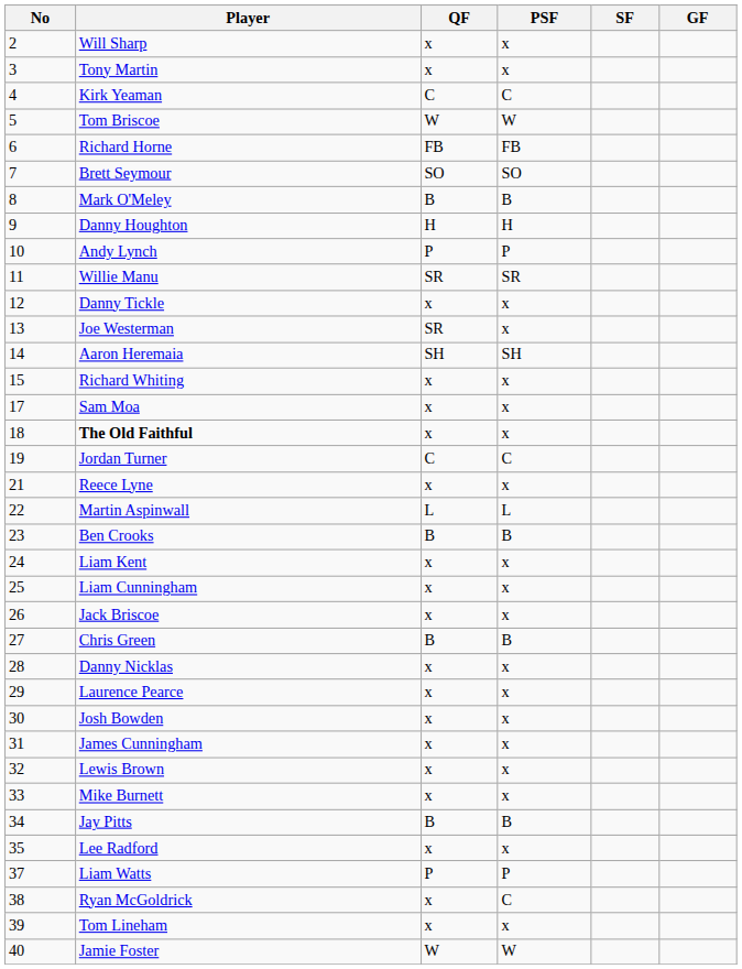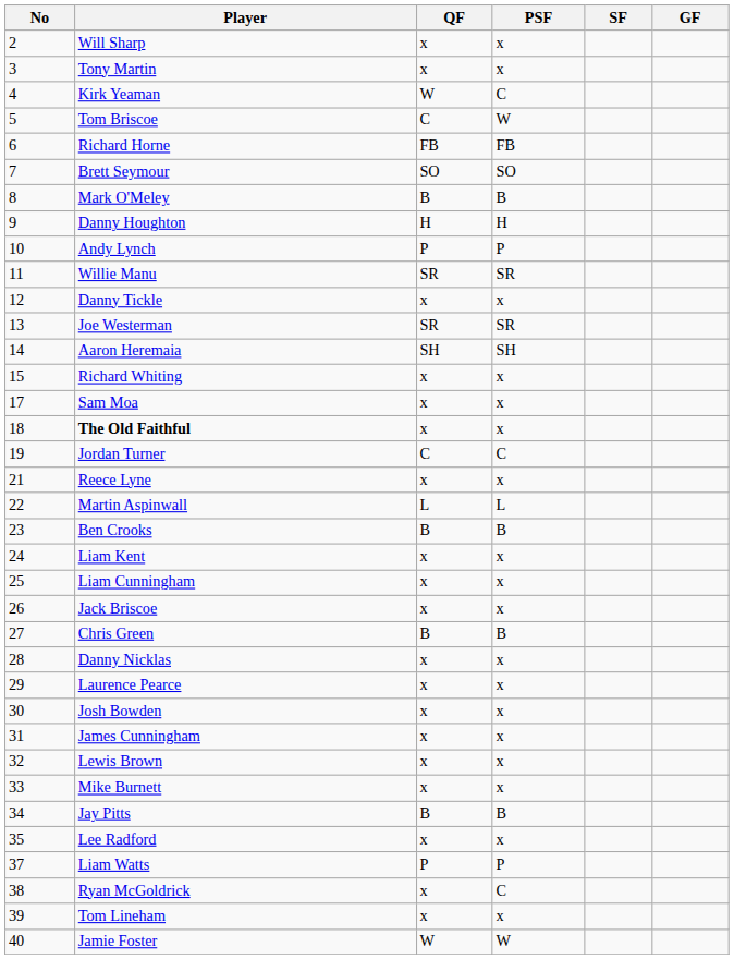 <table class="wikitable" style="font-size:85%;" width="40%">
 <tr>
 <th>No</th>
 <th>Player</th>
 <th>QF</th>
 <th>PSF</th>
 <th>SF</th>
 <th>GF</th>
 </tr>
 <tr>
 <td>2</td>
 <td><a href='#'>Will Sharp</a></td>
 <td>x</td>
 <td>x</td>
 <td></td>
 <td></td>
 </tr>
 <tr>
 <td>3</td>
 <td><a href='#'>Tony Martin</a></td>
 <td>x</td>
 <td>x</td>
 <td></td>
 <td></td>
 </tr>
 <tr>
 <td>4</td>
 <td><a href='#'>Kirk Yeaman</a></td>
-<td>C</td>
+<td>W</td>
 <td>C</td>
 <td></td>
 <td></td>
 </tr>
 <tr>
 <td>5</td>
 <td><a href='#'>Tom Briscoe</a></td>
-<td>W</td>
+<td>C</td>
 <td>W</td>
 <td></td>
 <td></td>
 </tr>
 <tr>
 <td>6</td>
 <td><a href='#'>Richard Horne</a></td>
 <td>FB</td>
 <td>FB</td>
 <td></td>
 <td></td>
 </tr>
 <tr>
 <td>7</td>
 <td><a href='#'>Brett Seymour</a></td>
 <td>SO</td>
 <td>SO</td>
 <td></td>
 <td></td>
 </tr>
 <tr>
 <td>8</td>
 <td><a href='#'>Mark O'Meley</a></td>
 <td>B</td>
 <td>B</td>
 <td></td>
 <td></td>
 </tr>
 <tr>
 <td>9</td>
 <td><a href='#'>Danny Houghton</a></td>
 <td>H</td>
 <td>H</td>
 <td></td>
 <td></td>
 </tr>
 <tr>
 <td>10</td>
 <td><a href='#'>Andy Lynch</a></td>
 <td>P</td>
 <td>P</td>
 <td></td>
 <td></td>
 </tr>
 <tr>
 <td>11</td>
 <td><a href='#'>Willie Manu</a></td>
 <td>SR</td>
 <td>SR</td>
 <td></td>
 <td></td>
 </tr>
 <tr>
 <td>12</td>
 <td><a href='#'>Danny Tickle</a></td>
 <td>x</td>
 <td>x</td>
 <td></td>
 <td></td>
 </tr>
 <tr>
 <td>13</td>
 <td><a href='#'>Joe Westerman</a></td>
 <td>SR</td>
-<td>x</td>
+<td>SR</td>
 <td></td>
 <td></td>
 </tr>
 <tr>
 <td>14</td>
 <td><a href='#'>Aaron Heremaia</a></td>
 <td>SH</td>
 <td>SH</td>
 <td></td>
 <td></td>
 </tr>
 <tr>
 <td>15</td>
 <td><a href='#'>Richard Whiting</a></td>
 <td>x</td>
 <td>x</td>
 <td></td>
 <td></td>
 </tr>
 <tr>
 <td>17</td>
 <td><a href='#'>Sam Moa</a></td>
 <td>x</td>
 <td>x</td>
 <td></td>
 <td></td>
 </tr>
 <tr>
 <td>18</td>
 <td><strong>The Old Faithful</strong></td>
 <td>x</td>
 <td>x</td>
 <td></td>
 <td></td>
 </tr>
 <tr>
 <td>19</td>
 <td><a href='#'>Jordan Turner</a></td>
 <td>C</td>
 <td>C</td>
 <td></td>
 <td></td>
 </tr>
 <tr>
 <td>21</td>
 <td><a href='#'>Reece Lyne</a></td>
 <td>x</td>
 <td>x</td>
 <td></td>
 <td></td>
 </tr>
 <tr>
 <td>22</td>
 <td><a href='#'>Martin Aspinwall</a></td>
 <td>L</td>
 <td>L</td>
 <td></td>
 <td></td>
 </tr>
 <tr>
 <td>23</td>
 <td><a href='#'>Ben Crooks</a></td>
 <td>B</td>
 <td>B</td>
 <td></td>
 <td></td>
 </tr>
 <tr>
 <td>24</td>
 <td><a href='#'>Liam Kent</a></td>
 <td>x</td>
 <td>x</td>
 <td></td>
 <td></td>
 </tr>
 <tr>
 <td>25</td>
 <td><a href='#'>Liam Cunningham</a></td>
 <td>x</td>
 <td>x</td>
 <td></td>
 <td></td>
 </tr>
 <tr>
 <td>26</td>
 <td><a href='#'>Jack Briscoe</a></td>
 <td>x</td>
 <td>x</td>
 <td></td>
 <td></td>
 </tr>
 <tr>
 <td>27</td>
 <td><a href='#'>Chris Green</a></td>
 <td>B</td>
 <td>B</td>
 <td></td>
 <td></td>
 </tr>
 <tr>
 <td>28</td>
 <td><a href='#'>Danny Nicklas</a></td>
 <td>x</td>
 <td>x</td>
 <td></td>
 <td></td>
 </tr>
 <tr>
 <td>29</td>
 <td><a href='#'>Laurence Pearce</a></td>
 <td>x</td>
 <td>x</td>
 <td></td>
 <td></td>
 </tr>
 <tr>
 <td>30</td>
 <td><a href='#'>Josh Bowden</a></td>
 <td>x</td>
 <td>x</td>
 <td></td>
 <td></td>
 </tr>
 <tr>
 <td>31</td>
 <td><a href='#'>James Cunningham</a></td>
 <td>x</td>
 <td>x</td>
 <td></td>
 <td></td>
 </tr>
 <tr>
 <td>32</td>
 <td><a href='#'>Lewis Brown</a></td>
 <td>x</td>
 <td>x</td>
 <td></td>
 <td></td>
 </tr>
 <tr>
 <td>33</td>
 <td><a href='#'>Mike Burnett</a></td>
 <td>x</td>
 <td>x</td>
 <td></td>
 <td></td>
 </tr>
 <tr>
 <td>34</td>
 <td><a href='#'>Jay Pitts</a></td>
 <td>B</td>
 <td>B</td>
 <td></td>
 <td></td>
 </tr>
 <tr>
 <td>35</td>
 <td><a href='#'>Lee Radford</a></td>
 <td>x</td>
 <td>x</td>
 <td></td>
 <td></td>
 </tr>
 <tr>
 <td>37</td>
 <td><a href='#'>Liam Watts</a></td>
 <td>P</td>
 <td>P</td>
 <td></td>
 <td></td>
 </tr>
 <tr>
 <td>38</td>
 <td><a href='#'>Ryan McGoldrick</a></td>
 <td>x</td>
 <td>C</td>
 <td></td>
 <td></td>
 </tr>
 <tr>
 <td>39</td>
 <td><a href='#'>Tom Lineham</a></td>
 <td>x</td>
 <td>x</td>
 <td></td>
 <td></td>
 </tr>
 <tr>
 <td>40</td>
 <td><a href='#'>Jamie Foster</a></td>
 <td>W</td>
 <td>W</td>
 <td></td>
 <td></td>
 </tr>
 <tr>
 </tr>
 </table>
